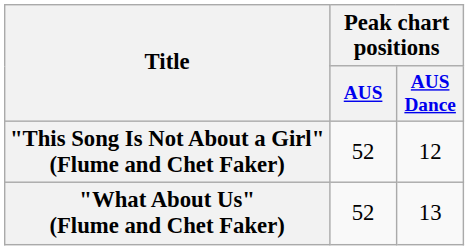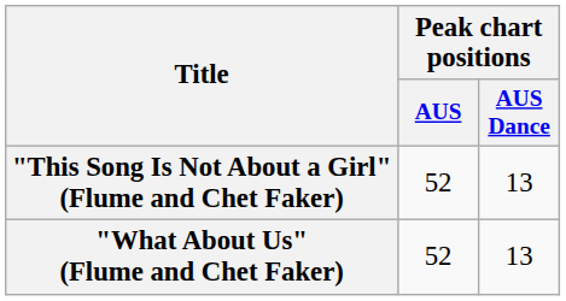 <table class="wikitable plainrowheaders" style="text-align:center;" border="1">
 <tr>
 <th scope="col" rowspan="2">Title</th>
 <th scope="col" colspan="2">Peak chart positions</th>
 </tr>
 <tr>
 <th scope="col" style="width:3em;font-size:85%;"><a href='#'>AUS</a><br></th>
 <th scope="col" style="width:3em;font-size:85%;"><a href='#'>AUS<br>Dance</a><br></th>
 </tr>
 <tr>
 <th scope="row">"This Song Is Not About a Girl"<br><span>(Flume and Chet Faker)</span></th>
 <td>52</td>
-<td>12</td>
+<td>13</td>
 </tr>
 <tr>
 <th scope="row">"What About Us"<br><span>(Flume and Chet Faker)</span></th>
 <td>52</td>
 <td>13</td>
 </tr>
 </table>
